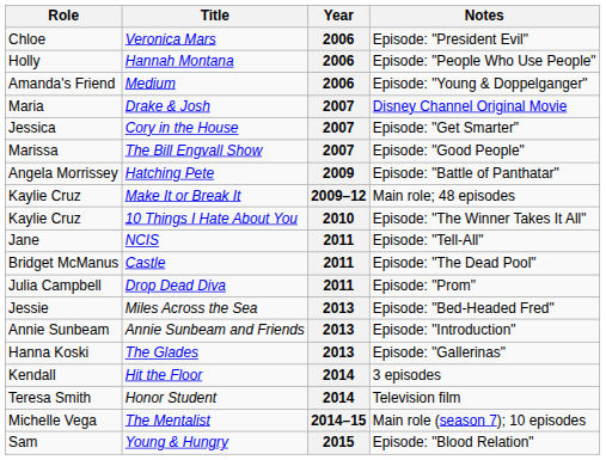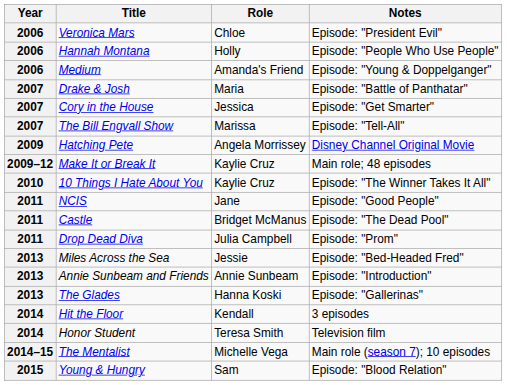 <table class="wikitable sortable">
 <tr>
+<th scope="col">Year</th>
+<th scope="col">Title</th>
 <th scope="col">Role</th>
-<th scope="col">Title</th>
-<th scope="col">Year</th>
 <th scope="col" class="unsortable">Notes</th>
 </tr>
 <tr>
+<th scope="row">2006</th>
+<td><em><a href='#'>Veronica Mars</a></em></td>
 <td>Chloe</td>
-<td><em><a href='#'>Veronica Mars</a></em></td>
-<th scope="row">2006</th>
 <td>Episode: "President Evil"</td>
 </tr>
 <tr>
+<th scope="row">2006</th>
+<td><em><a href='#'>Hannah Montana</a></em></td>
 <td>Holly</td>
-<td><em><a href='#'>Hannah Montana</a></em></td>
-<th scope="row">2006</th>
 <td>Episode: "People Who Use People"</td>
 </tr>
 <tr>
+<th scope="row">2006</th>
+<td><em><a href='#'>Medium</a></em></td>
 <td>Amanda's Friend</td>
-<td><em><a href='#'>Medium</a></em></td>
-<th scope="row">2006</th>
 <td>Episode: "Young & Doppelganger"</td>
 </tr>
 <tr>
+<th scope="row">2007</th>
+<td><em><a href='#'>Drake & Josh</a></em></td>
 <td>Maria</td>
-<td><em><a href='#'>Drake & Josh</a></em></td>
+<td>Episode: "Battle of Panthatar"</td>
+</tr>
+<tr>
 <th scope="row">2007</th>
+<td><em><a href='#'>Cory in the House</a></em></td>
+<td>Jessica</td>
+<td>Episode: "Get Smarter"</td>
+</tr>
+<tr>
+<th scope="row">2007</th>
+<td><em><a href='#'>The Bill Engvall Show</a></em></td>
+<td>Marissa</td>
+<td>Episode: "Tell-All"</td>
+</tr>
+<tr>
+<th scope="row">2009</th>
+<td><em><a href='#'>Hatching Pete</a></em></td>
+<td>Angela Morrissey</td>
 <td><a href='#'>Disney Channel Original Movie</a></td>
 </tr>
 <tr>
-<td>Jessica</td>
-<td><em><a href='#'>Cory in the House</a></em></td>
-<th scope="row">2007</th>
-<td>Episode: "Get Smarter"</td>
+<th scope="row">2009–12</th>
+<td><em><a href='#'>Make It or Break It</a></em></td>
+<td>Kaylie Cruz</td>
+<td>Main role; 48 episodes</td>
 </tr>
 <tr>
-<td>Marissa</td>
-<td><em><a href='#'>The Bill Engvall Show</a></em></td>
-<th scope="row">2007</th>
+<th scope="row">2010</th>
+<td><em><a href='#'>10 Things I Hate About You</a></em></td>
+<td>Kaylie Cruz</td>
+<td>Episode: "The Winner Takes It All"</td>
+</tr>
+<tr>
+<th scope="row">2011</th>
+<td><em><a href='#'>NCIS</a></em></td>
+<td>Jane</td>
 <td>Episode: "Good People"</td>
 </tr>
 <tr>
-<td>Angela Morrissey</td>
-<td><em><a href='#'>Hatching Pete</a></em></td>
-<th scope="row">2009</th>
-<td>Episode: "Battle of Panthatar"</td>
-</tr>
-<tr>
-<td>Kaylie Cruz</td>
-<td><em><a href='#'>Make It or Break It</a></em></td>
-<th scope="row">2009–12</th>
-<td>Main role; 48 episodes</td>
-</tr>
-<tr>
-<td>Kaylie Cruz</td>
-<td><em><a href='#'>10 Things I Hate About You</a></em></td>
-<th scope="row">2010</th>
-<td>Episode: "The Winner Takes It All"</td>
-</tr>
-<tr>
-<td>Jane</td>
-<td><em><a href='#'>NCIS</a></em></td>
 <th scope="row">2011</th>
-<td>Episode: "Tell-All"</td>
-</tr>
-<tr>
+<td><em><a href='#'>Castle</a></em></td>
 <td>Bridget McManus</td>
-<td><em><a href='#'>Castle</a></em></td>
-<th scope="row">2011</th>
 <td>Episode: "The Dead Pool"</td>
 </tr>
 <tr>
+<th scope="row">2011</th>
+<td><em><a href='#'>Drop Dead Diva</a></em></td>
 <td>Julia Campbell</td>
-<td><em><a href='#'>Drop Dead Diva</a></em></td>
-<th scope="row">2011</th>
 <td>Episode: "Prom"</td>
 </tr>
 <tr>
+<th scope="row">2013</th>
+<td><em>Miles Across the Sea</em></td>
 <td>Jessie</td>
-<td><em>Miles Across the Sea</em></td>
-<th scope="row">2013</th>
 <td>Episode: "Bed-Headed Fred"</td>
 </tr>
 <tr>
+<th scope="row">2013</th>
+<td><em>Annie Sunbeam and Friends</em></td>
 <td>Annie Sunbeam</td>
-<td><em>Annie Sunbeam and Friends</em></td>
-<th scope="row">2013</th>
 <td>Episode: "Introduction"</td>
 </tr>
 <tr>
+<th scope="row">2013</th>
+<td><em><a href='#'>The Glades</a></em></td>
 <td>Hanna Koski</td>
-<td><em><a href='#'>The Glades</a></em></td>
-<th scope="row">2013</th>
 <td>Episode: "Gallerinas"</td>
 </tr>
 <tr>
+<th scope="row">2014</th>
+<td><em><a href='#'>Hit the Floor</a></em></td>
 <td>Kendall</td>
-<td><em><a href='#'>Hit the Floor</a></em></td>
-<th scope="row">2014</th>
 <td>3 episodes</td>
 </tr>
 <tr>
+<th scope="row">2014</th>
+<td><em>Honor Student</em></td>
 <td>Teresa Smith</td>
-<td><em>Honor Student</em></td>
-<th scope="row">2014</th>
 <td>Television film</td>
 </tr>
 <tr>
+<th scope="row">2014–15</th>
+<td><em><a href='#'>The Mentalist</a></em></td>
 <td>Michelle Vega</td>
-<td><em><a href='#'>The Mentalist</a></em></td>
-<th scope="row">2014–15</th>
 <td>Main role (<a href='#'>season 7</a>); 10 episodes</td>
 </tr>
 <tr>
+<th scope="row">2015</th>
+<td><em><a href='#'>Young & Hungry</a></em></td>
 <td>Sam</td>
-<td><em><a href='#'>Young & Hungry</a></em></td>
-<th scope="row">2015</th>
 <td>Episode: "Blood Relation"</td>
 </tr>
 </table>
